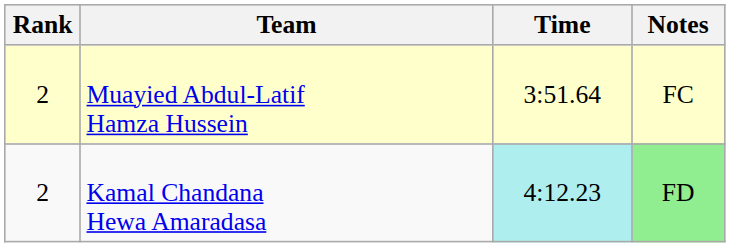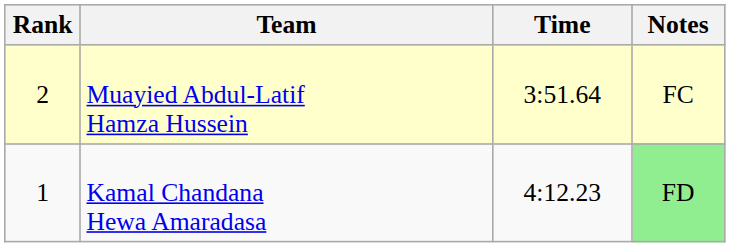 <table class=wikitable style="text-align:center">
 <tr>
 <th width=40>Rank</th>
 <th width=250>Team</th>
 <th width=80>Time</th>
 <th width=50>Notes</th>
 </tr>
 <tr bgcolor="ffffcc">
 <td>2</td>
 <td align=left><br><a href='#'>Muayied Abdul-Latif</a><br><a href='#'>Hamza Hussein</a></td>
 <td>3:51.64</td>
 <td>FC</td>
 </tr>
 <tr>
-<td>2</td>
+<td>1</td>
 <td align=left><br><a href='#'>Kamal Chandana</a><br><a href='#'>Hewa Amaradasa</a></td>
-<td style="background: paleturquoise;">4:12.23</td>
+<td>4:12.23</td>
 <td style="background: lightgreen;">FD</td>
 </tr>
 </table>
